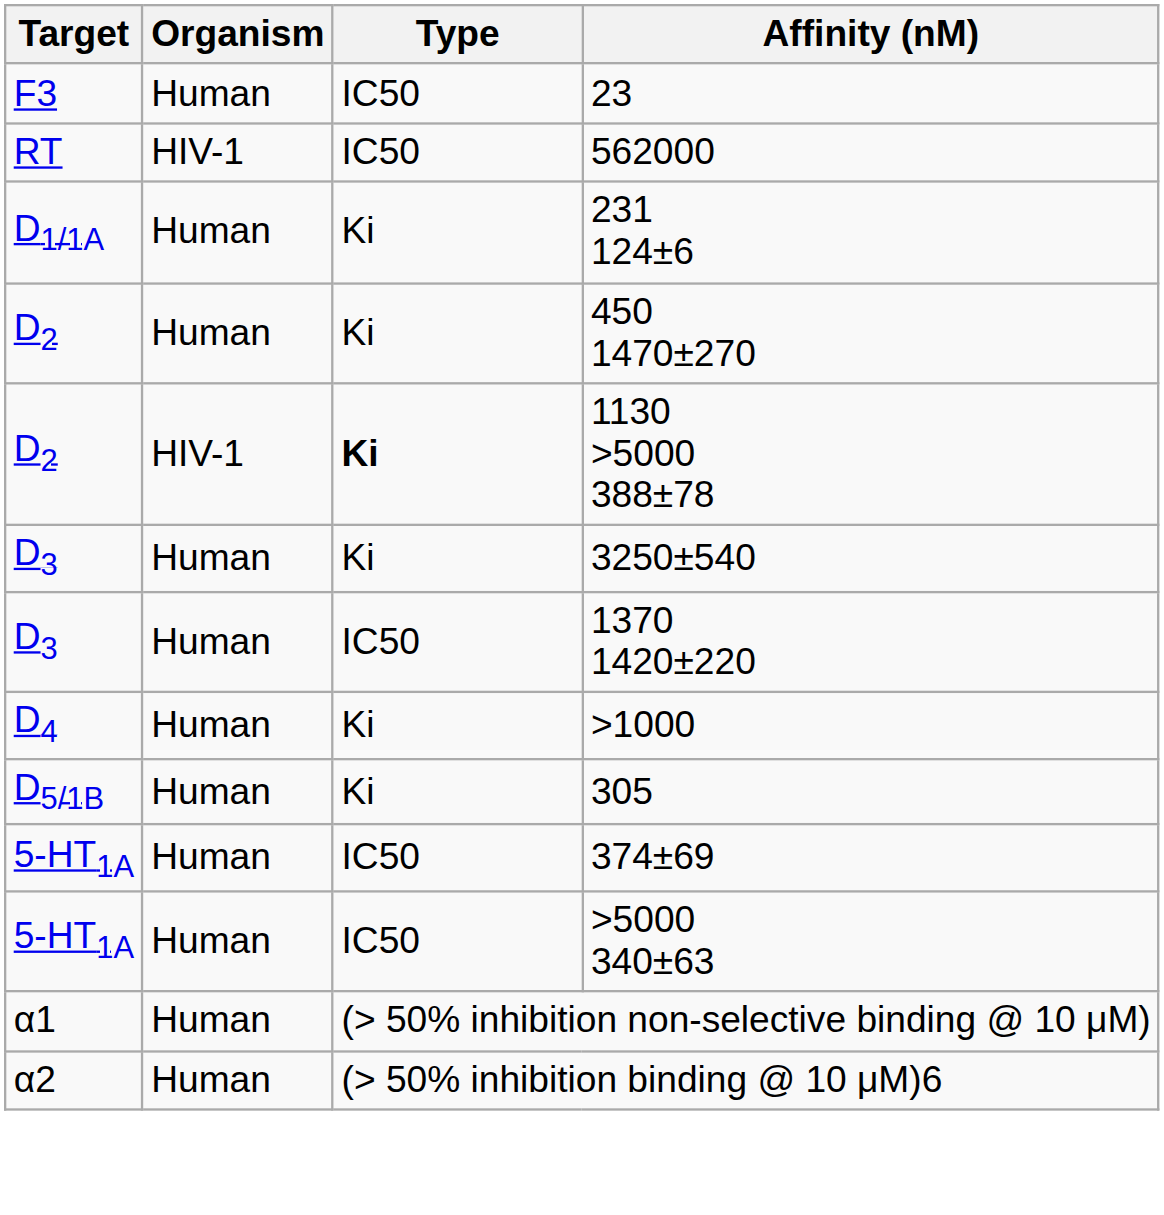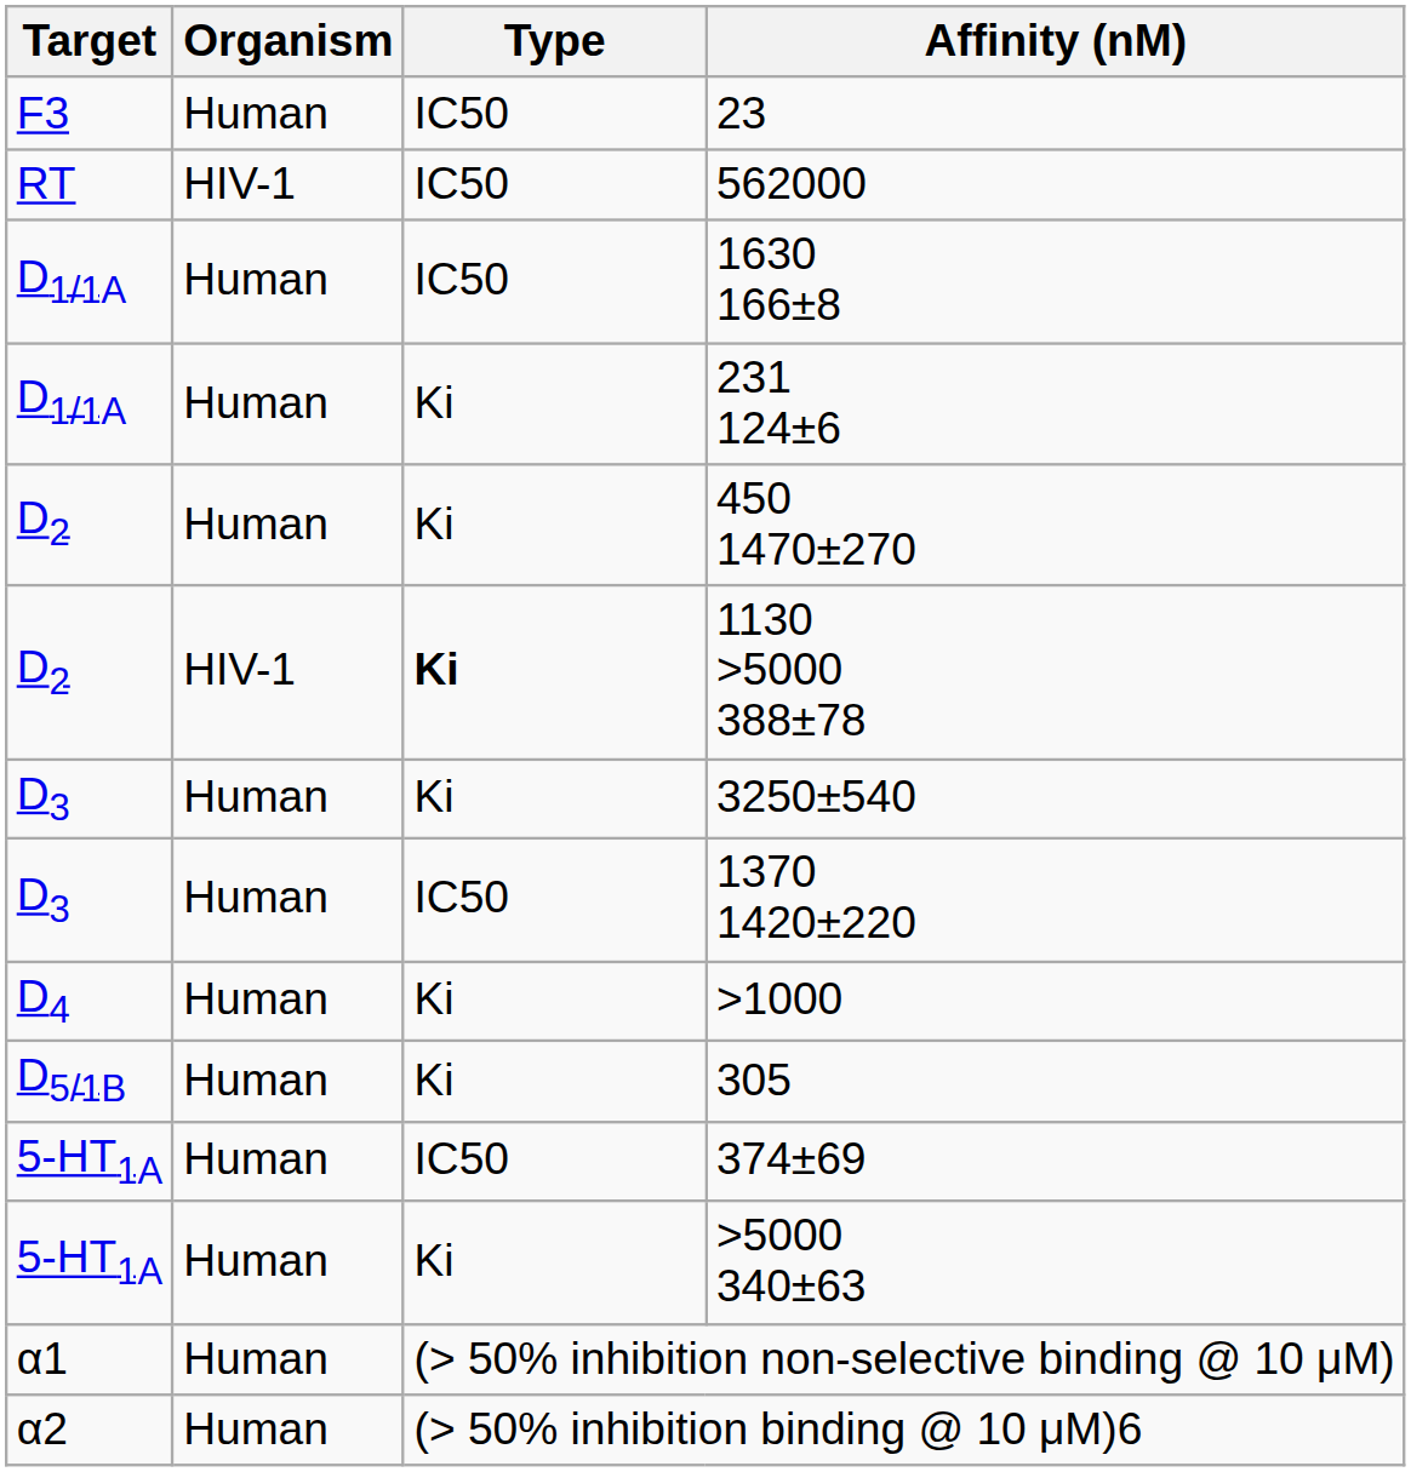 <table class="wikitable">
 <tr>
 <th>Target</th>
 <th>Organism</th>
 <th>Type</th>
 <th>Affinity (nM)</th>
 </tr>
 <tr>
 <td><a href='#'>F3</a></td>
 <td>Human</td>
 <td>IC50</td>
 <td>23</td>
 </tr>
 <tr>
 <td><a href='#'>RT</a></td>
 <td>HIV-1</td>
 <td>IC50</td>
 <td>562000</td>
+</tr>
+<tr>
+<td><a href='#'>D<sub>1/1A</sub></a></td>
+<td>Human</td>
+<td>IC50</td>
+<td>1630<br>166±8</td>
 </tr>
 <tr>
 <td><a href='#'>D<sub>1/1A</sub></a></td>
 <td>Human</td>
 <td>Ki</td>
 <td>231<br>124±6</td>
 </tr>
 <tr>
 <td><a href='#'>D<sub>2</sub></a></td>
 <td>Human</td>
 <td>Ki</td>
 <td>450<br>1470±270</td>
 </tr>
 <tr>
 <td><a href='#'>D<sub>2</sub></a></td>
 <td>HIV-1</td>
 <td><strong>Ki</strong></td>
 <td>1130<br>>5000<br>388±78</td>
 </tr>
 <tr>
 <td><a href='#'>D<sub>3</sub></a></td>
 <td>Human</td>
 <td>Ki</td>
 <td>3250±540</td>
 </tr>
 <tr>
 <td><a href='#'>D<sub>3</sub></a></td>
 <td>Human</td>
 <td>IC50</td>
 <td>1370<br>1420±220</td>
 </tr>
 <tr>
 <td><a href='#'>D<sub>4</sub></a></td>
 <td>Human</td>
 <td>Ki</td>
 <td>>1000</td>
 </tr>
 <tr>
 <td><a href='#'>D<sub>5/1B</sub></a></td>
 <td>Human</td>
 <td>Ki</td>
 <td>305</td>
 </tr>
 <tr>
 <td><a href='#'>5-HT<sub>1A</sub></a></td>
 <td>Human</td>
 <td>IC50</td>
 <td>374±69</td>
 </tr>
 <tr>
 <td><a href='#'>5-HT<sub>1A</sub></a></td>
 <td>Human</td>
-<td>IC50</td>
+<td>Ki</td>
 <td>>5000<br>340±63</td>
 </tr>
 <tr>
 <td>α1</td>
 <td>Human</td>
 <td colspan=2>(> 50% inhibition non-selective binding @ 10 μM)</td>
 </tr>
 <tr>
 <td>α2</td>
 <td>Human</td>
 <td colspan=2>(> 50% inhibition binding @ 10 μM)6</td>
 </tr>
 </table>
